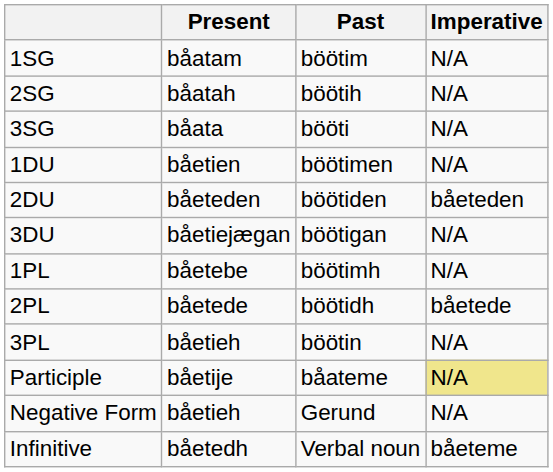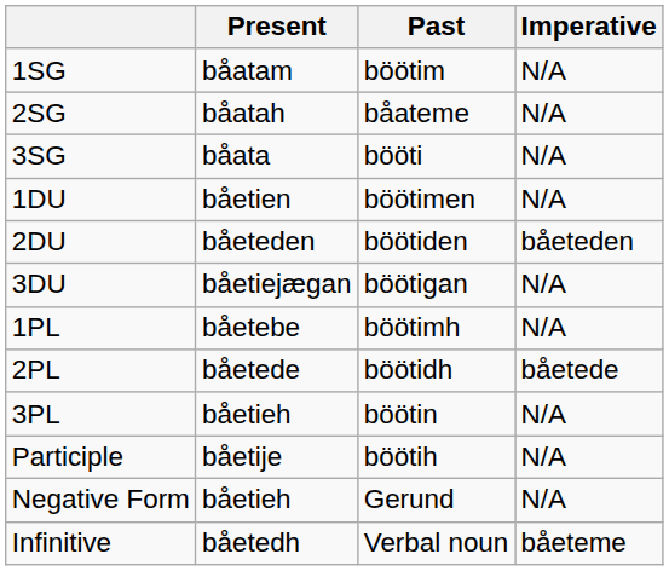 <table class="wikitable">
 <tr>
 <th></th>
 <th>Present</th>
 <th>Past</th>
 <th>Imperative</th>
 </tr>
 <tr>
 <td>1SG</td>
 <td>båatam</td>
 <td>böötim</td>
 <td>N/A</td>
 </tr>
 <tr>
 <td>2SG</td>
 <td>båatah</td>
-<td>böötih</td>
+<td>båateme</td>
 <td>N/A</td>
 </tr>
 <tr>
 <td>3SG</td>
 <td>båata</td>
 <td>bööti</td>
 <td>N/A</td>
 </tr>
 <tr>
 <td>1DU</td>
 <td>båetien</td>
 <td>böötimen</td>
 <td>N/A</td>
 </tr>
 <tr>
 <td>2DU</td>
 <td>båeteden</td>
 <td>böötiden</td>
 <td>båeteden</td>
 </tr>
 <tr>
 <td>3DU</td>
 <td>båetiejægan</td>
 <td>böötigan</td>
 <td>N/A</td>
 </tr>
 <tr>
 <td>1PL</td>
 <td>båetebe</td>
 <td>böötimh</td>
 <td>N/A</td>
 </tr>
 <tr>
 <td>2PL</td>
 <td>båetede</td>
 <td>böötidh</td>
 <td>båetede</td>
 </tr>
 <tr>
 <td>3PL</td>
 <td>båetieh</td>
 <td>böötin</td>
 <td>N/A</td>
 </tr>
 <tr>
 <td>Participle</td>
 <td>båetije</td>
-<td>båateme</td>
-<td style="background: khaki;">N/A</td>
+<td>böötih</td>
+<td>N/A</td>
 </tr>
 <tr>
 <td>Negative Form</td>
 <td>båetieh</td>
 <td>Gerund</td>
 <td>N/A</td>
 </tr>
 <tr>
 <td>Infinitive</td>
 <td>båetedh</td>
 <td>Verbal noun</td>
 <td>båeteme</td>
 </tr>
 </table>
